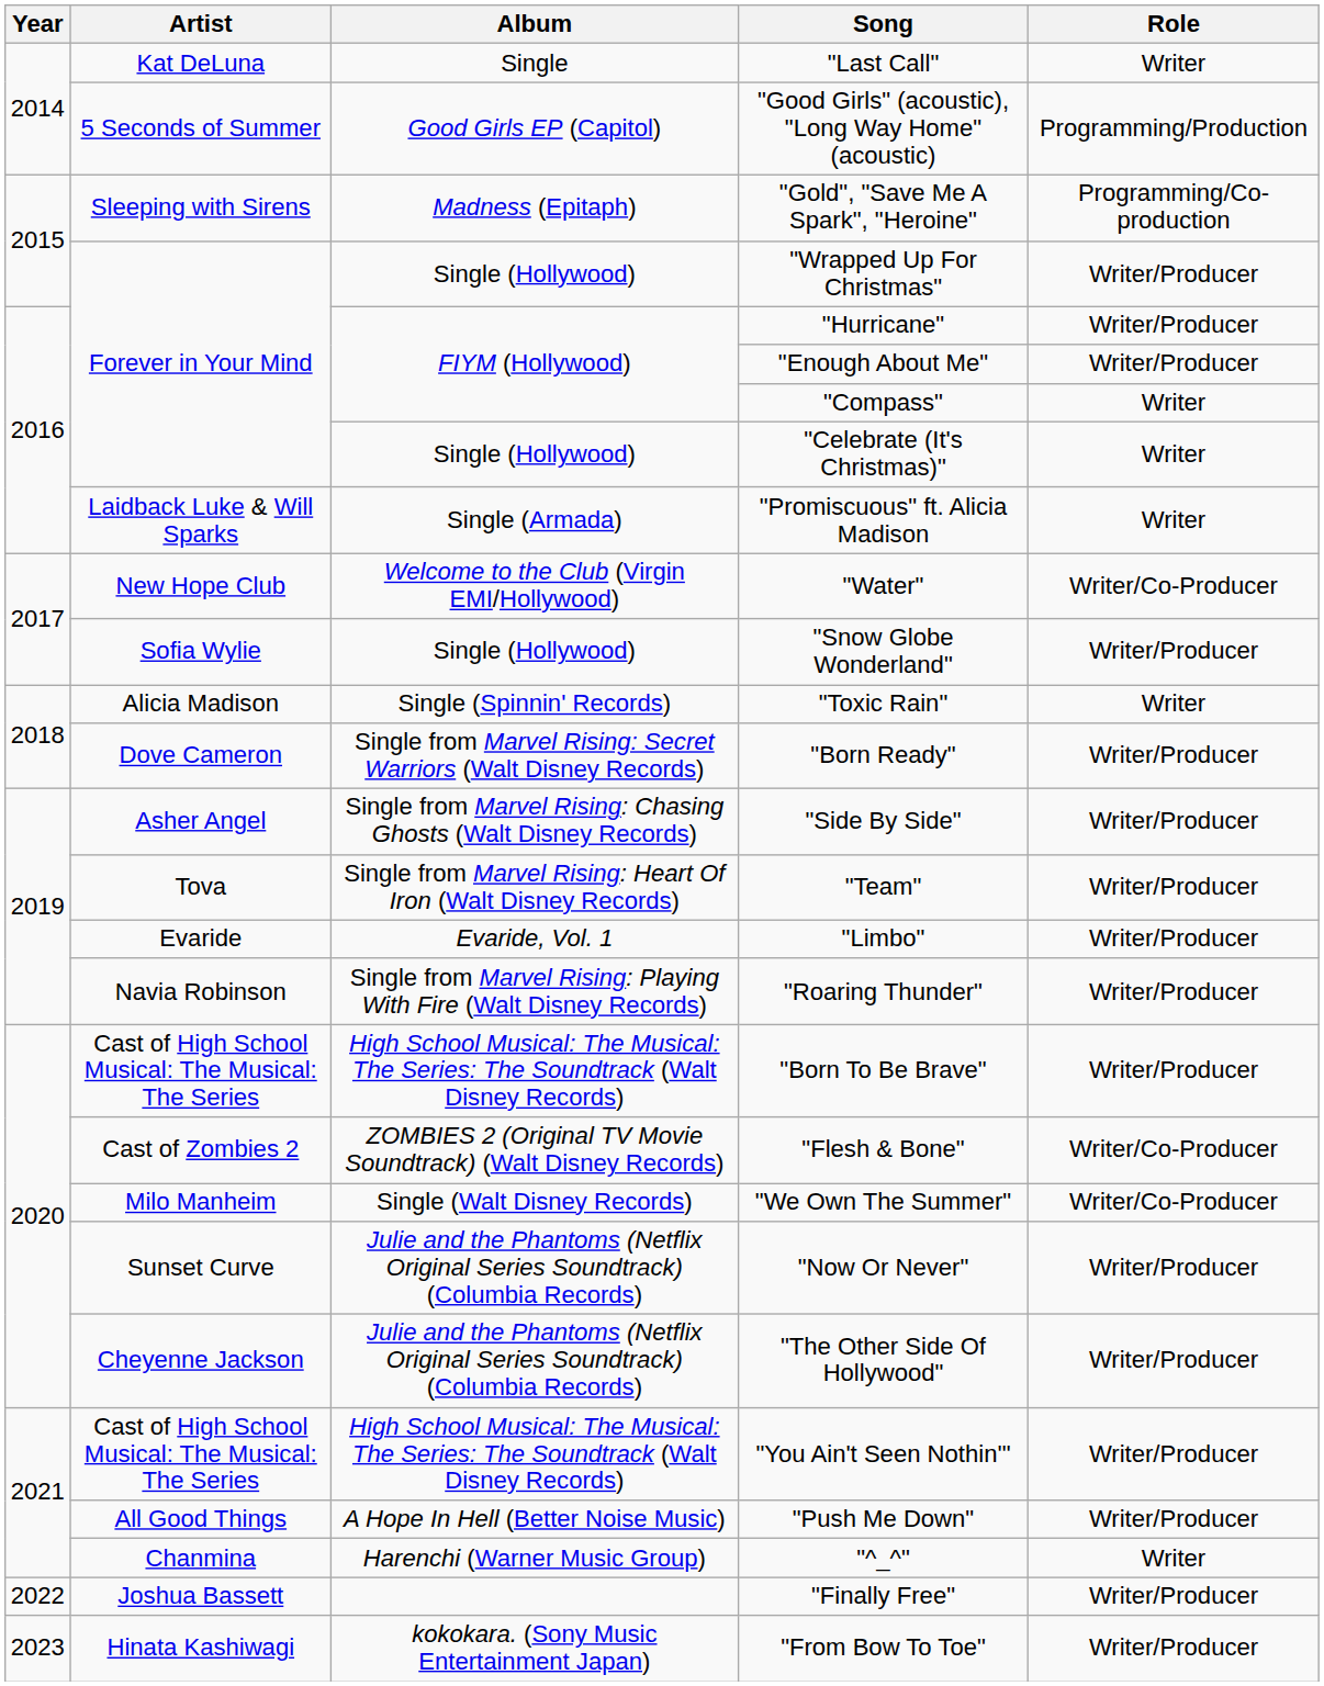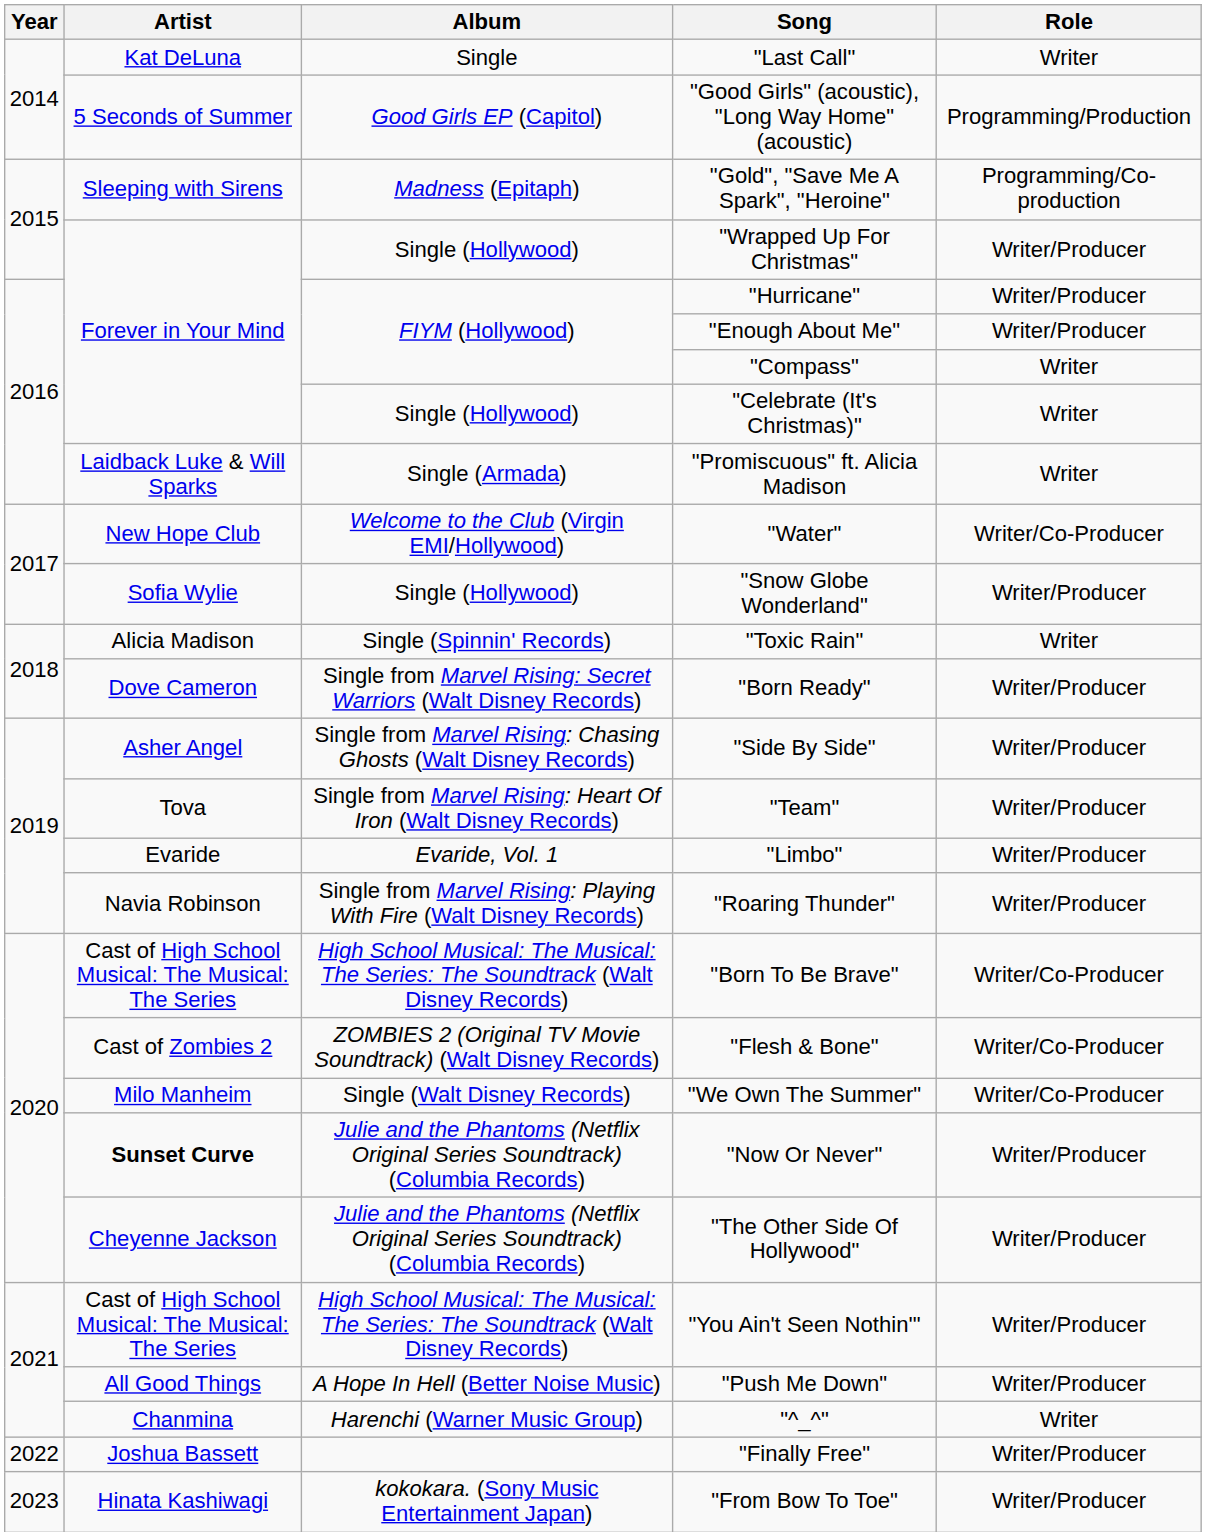 <table class="wikitable sortable" style="text-align:center;">
 <tr>
 <th>Year</th>
 <th>Artist</th>
 <th>Album</th>
 <th>Song</th>
 <th>Role</th>
 </tr>
 <tr>
 <td rowspan="2">2014</td>
 <td><a href='#'>Kat DeLuna</a></td>
 <td>Single</td>
 <td>"Last Call"</td>
 <td>Writer</td>
 </tr>
 <tr>
 <td><a href='#'>5 Seconds of Summer</a></td>
 <td><em><a href='#'>Good Girls EP</a></em> (<a href='#'>Capitol</a>)</td>
 <td>"Good Girls" (acoustic), "Long Way Home" (acoustic)</td>
 <td>Programming/Production</td>
 </tr>
 <tr>
 <td rowspan="2">2015</td>
 <td><a href='#'>Sleeping with Sirens</a></td>
 <td><em><a href='#'>Madness</a></em> (<a href='#'>Epitaph</a>)</td>
 <td>"Gold", "Save Me A Spark", "Heroine"</td>
 <td>Programming/Co-production</td>
 </tr>
 <tr>
 <td rowspan="5"><a href='#'>Forever in Your Mind</a></td>
 <td>Single (<a href='#'>Hollywood</a>)</td>
 <td>"Wrapped Up For Christmas"</td>
 <td>Writer/Producer</td>
 </tr>
 <tr>
 <td rowspan="5">2016</td>
 <td rowspan="3"><em><a href='#'>FIYM</a></em> (<a href='#'>Hollywood</a>)</td>
 <td>"Hurricane"</td>
 <td>Writer/Producer</td>
 </tr>
 <tr>
 <td>"Enough About Me"</td>
 <td>Writer/Producer</td>
 </tr>
 <tr>
 <td>"Compass"</td>
 <td>Writer</td>
 </tr>
 <tr>
 <td>Single (<a href='#'>Hollywood</a>)</td>
 <td>"Celebrate (It's Christmas)"</td>
 <td>Writer</td>
 </tr>
 <tr>
 <td><a href='#'>Laidback Luke</a> & <a href='#'>Will Sparks</a></td>
 <td>Single (<a href='#'>Armada</a>)</td>
 <td>"Promiscuous" ft. Alicia Madison</td>
 <td>Writer</td>
 </tr>
 <tr>
 <td rowspan="2">2017</td>
 <td><a href='#'>New Hope Club</a></td>
 <td><em><a href='#'>Welcome to the Club</a></em> (<a href='#'>Virgin EMI</a>/<a href='#'>Hollywood</a>)</td>
 <td>"Water"</td>
 <td>Writer/Co-Producer</td>
 </tr>
 <tr>
 <td><a href='#'>Sofia Wylie</a></td>
 <td>Single (<a href='#'>Hollywood</a>)</td>
 <td>"Snow Globe Wonderland"</td>
 <td>Writer/Producer</td>
 </tr>
 <tr>
 <td rowspan="2">2018</td>
 <td>Alicia Madison</td>
 <td>Single (<a href='#'>Spinnin' Records</a>)</td>
 <td>"Toxic Rain"</td>
 <td>Writer</td>
 </tr>
 <tr>
 <td><a href='#'>Dove Cameron</a></td>
 <td>Single from <em><a href='#'>Marvel Rising: Secret Warriors</a></em> (<a href='#'>Walt Disney Records</a>)</td>
 <td>"Born Ready"</td>
 <td>Writer/Producer</td>
 </tr>
 <tr>
 <td rowspan="4">2019</td>
 <td><a href='#'>Asher Angel</a></td>
 <td>Single from <em><a href='#'>Marvel Rising</a>: Chasing Ghosts</em> (<a href='#'>Walt Disney Records</a>)</td>
 <td>"Side By Side"</td>
 <td>Writer/Producer</td>
 </tr>
 <tr>
 <td>Tova</td>
 <td>Single from <em><a href='#'>Marvel Rising</a>: Heart Of Iron</em> (<a href='#'>Walt Disney Records</a>)</td>
 <td>"Team"</td>
 <td>Writer/Producer</td>
 </tr>
 <tr>
 <td>Evaride</td>
 <td><em>Evaride, Vol. 1</em></td>
 <td>"Limbo"</td>
 <td>Writer/Producer</td>
 </tr>
 <tr>
 <td>Navia Robinson</td>
 <td>Single from <em><a href='#'>Marvel Rising</a>: Playing With Fire</em> (<a href='#'>Walt Disney Records</a>)</td>
 <td>"Roaring Thunder"</td>
 <td>Writer/Producer</td>
 </tr>
 <tr>
 <td rowspan="5">2020</td>
 <td>Cast of <a href='#'>High School Musical: The Musical: The Series</a></td>
 <td><em><a href='#'>High School Musical: The Musical: The Series: The Soundtrack</a></em> (<a href='#'>Walt Disney Records</a>)</td>
 <td>"Born To Be Brave"</td>
-<td>Writer/Producer</td>
+<td>Writer/Co-Producer</td>
 </tr>
 <tr>
 <td>Cast of <a href='#'>Zombies 2</a></td>
 <td><em>ZOMBIES 2 (Original TV Movie Soundtrack)</em> (<a href='#'>Walt Disney Records</a>)</td>
 <td>"Flesh & Bone"</td>
 <td>Writer/Co-Producer</td>
 </tr>
 <tr>
 <td><a href='#'>Milo Manheim</a></td>
 <td>Single (<a href='#'>Walt Disney Records</a>)</td>
 <td>"We Own The Summer"</td>
 <td>Writer/Co-Producer</td>
 </tr>
 <tr>
-<td>Sunset Curve</td>
+<td><strong>Sunset Curve</strong></td>
 <td><em><a href='#'>Julie and the Phantoms</a> (Netflix Original Series Soundtrack)</em> (<a href='#'>Columbia Records</a>)</td>
 <td>"Now Or Never"</td>
 <td>Writer/Producer</td>
 </tr>
 <tr>
 <td><a href='#'>Cheyenne Jackson</a></td>
 <td><em><a href='#'>Julie and the Phantoms</a> (Netflix Original Series Soundtrack)</em> (<a href='#'>Columbia Records</a>)</td>
 <td>"The Other Side Of Hollywood"</td>
 <td>Writer/Producer</td>
 </tr>
 <tr>
 <td rowspan="3">2021</td>
 <td>Cast of <a href='#'>High School Musical: The Musical: The Series</a></td>
 <td><em><a href='#'>High School Musical: The Musical: The Series: The Soundtrack</a></em> (<a href='#'>Walt Disney Records</a>)</td>
 <td>"You Ain't Seen Nothin'"</td>
 <td>Writer/Producer</td>
 </tr>
 <tr>
 <td><a href='#'>All Good Things</a></td>
 <td><em>A Hope In Hell</em> (<a href='#'>Better Noise Music</a>)</td>
 <td>"Push Me Down"</td>
 <td>Writer/Producer</td>
 </tr>
 <tr>
 <td><a href='#'>Chanmina</a></td>
 <td><em>Harenchi</em> (<a href='#'>Warner Music Group</a>)</td>
 <td>"^_^"</td>
 <td>Writer</td>
 </tr>
 <tr>
 <td rowspan="1">2022</td>
 <td><a href='#'>Joshua Bassett</a></td>
 <td></td>
 <td>"Finally Free"</td>
 <td>Writer/Producer</td>
 </tr>
 <tr>
 <td>2023</td>
 <td><a href='#'>Hinata Kashiwagi</a></td>
 <td><em>kokokara.</em> (<a href='#'>Sony Music Entertainment Japan</a>)</td>
 <td>"From Bow To Toe"</td>
 <td>Writer/Producer</td>
 </tr>
 </table>
